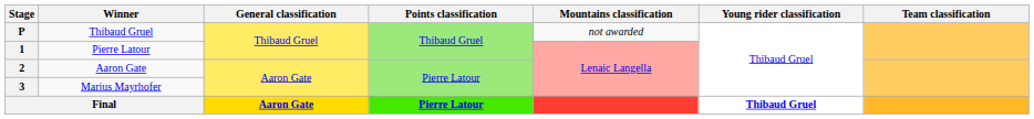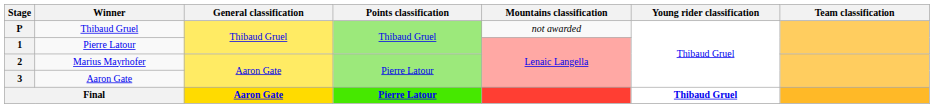 <table class="wikitable" style="text-align: center; font-size:smaller;">
 <tr style="background:#efefef;">
 <th style="width:2%;">Stage</th>
 <th style="width:14%;">Winner</th>
 <th style="width:14%;">General classification<br></th>
 <th style="width:14%;">Points classification<br></th>
 <th style="width:14%;">Mountains classification<br></th>
 <th style="width:14%;">Young rider classification<br></th>
 <th style="width:14%;">Team classification</th>
 </tr>
 <tr>
 <th>P</th>
 <td><a href='#'>Thibaud Gruel</a></td>
 <td style="background:#FFEB64;" rowspan="2"><a href='#'>Thibaud Gruel</a></td>
 <td style="background:#9CE97B;" rowspan="2"><a href='#'>Thibaud Gruel</a></td>
 <td><em>not awarded</em></td>
 <td style="background:white;" rowspan="4"><a href='#'>Thibaud Gruel</a></td>
 <td style="background:#FFCD5F;" rowspan="2"></td>
 </tr>
 <tr>
 <th>1</th>
 <td><a href='#'>Pierre Latour</a></td>
 <td style="background:#FFA8A4;" rowspan="3"><a href='#'>Lenaic Langella</a></td>
 </tr>
 <tr>
 <th>2</th>
-<td><a href='#'>Aaron Gate</a></td>
+<td><a href='#'>Marius Mayrhofer</a></td>
 <td style="background:#FFEB64;" rowspan="2"><a href='#'>Aaron Gate</a></td>
 <td style="background:#9CE97B;" rowspan="2"><a href='#'>Pierre Latour</a></td>
 <td style="background:#FFCD5F;" rowspan="2"></td>
 </tr>
 <tr>
 <th>3</th>
-<td><a href='#'>Marius Mayrhofer</a></td>
+<td><a href='#'>Aaron Gate</a></td>
 </tr>
 <tr>
 <th colspan="2">Final</th>
 <th style="background:#FFDB00;"><a href='#'>Aaron Gate</a></th>
 <th style="background:#46E800;"><a href='#'>Pierre Latour</a></th>
 <th style="background:#FF3E33;"></th>
 <th style="background:white;"><a href='#'>Thibaud Gruel</a></th>
 <th style="background:#FFB927;"></th>
 </tr>
 </table>
